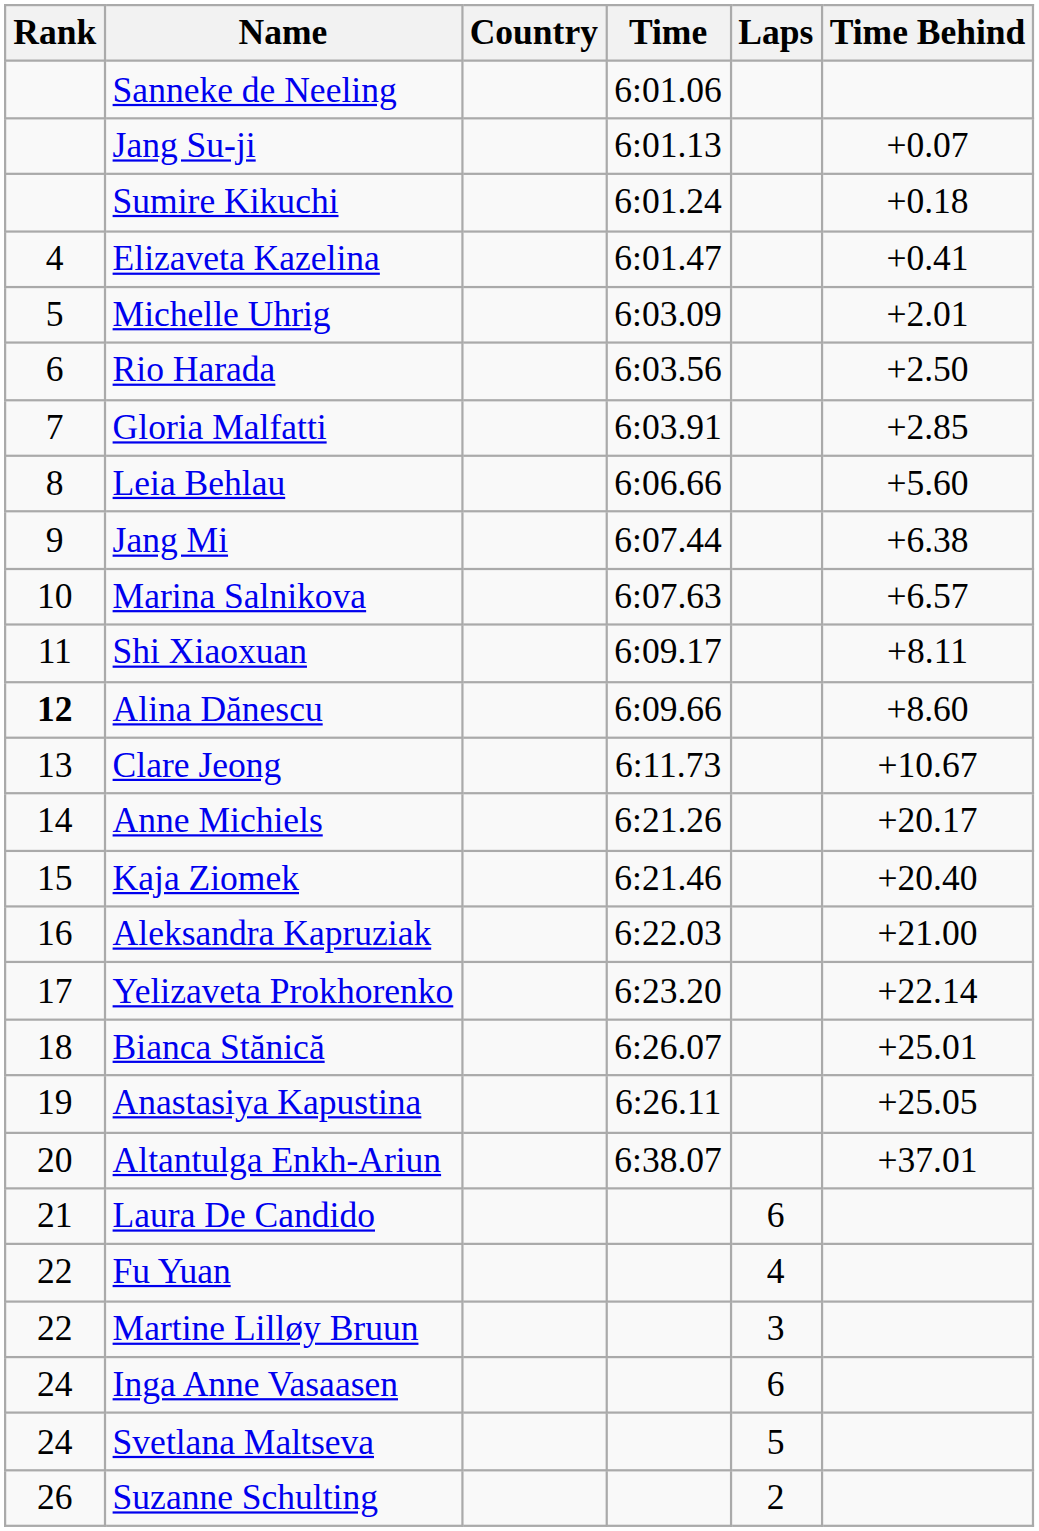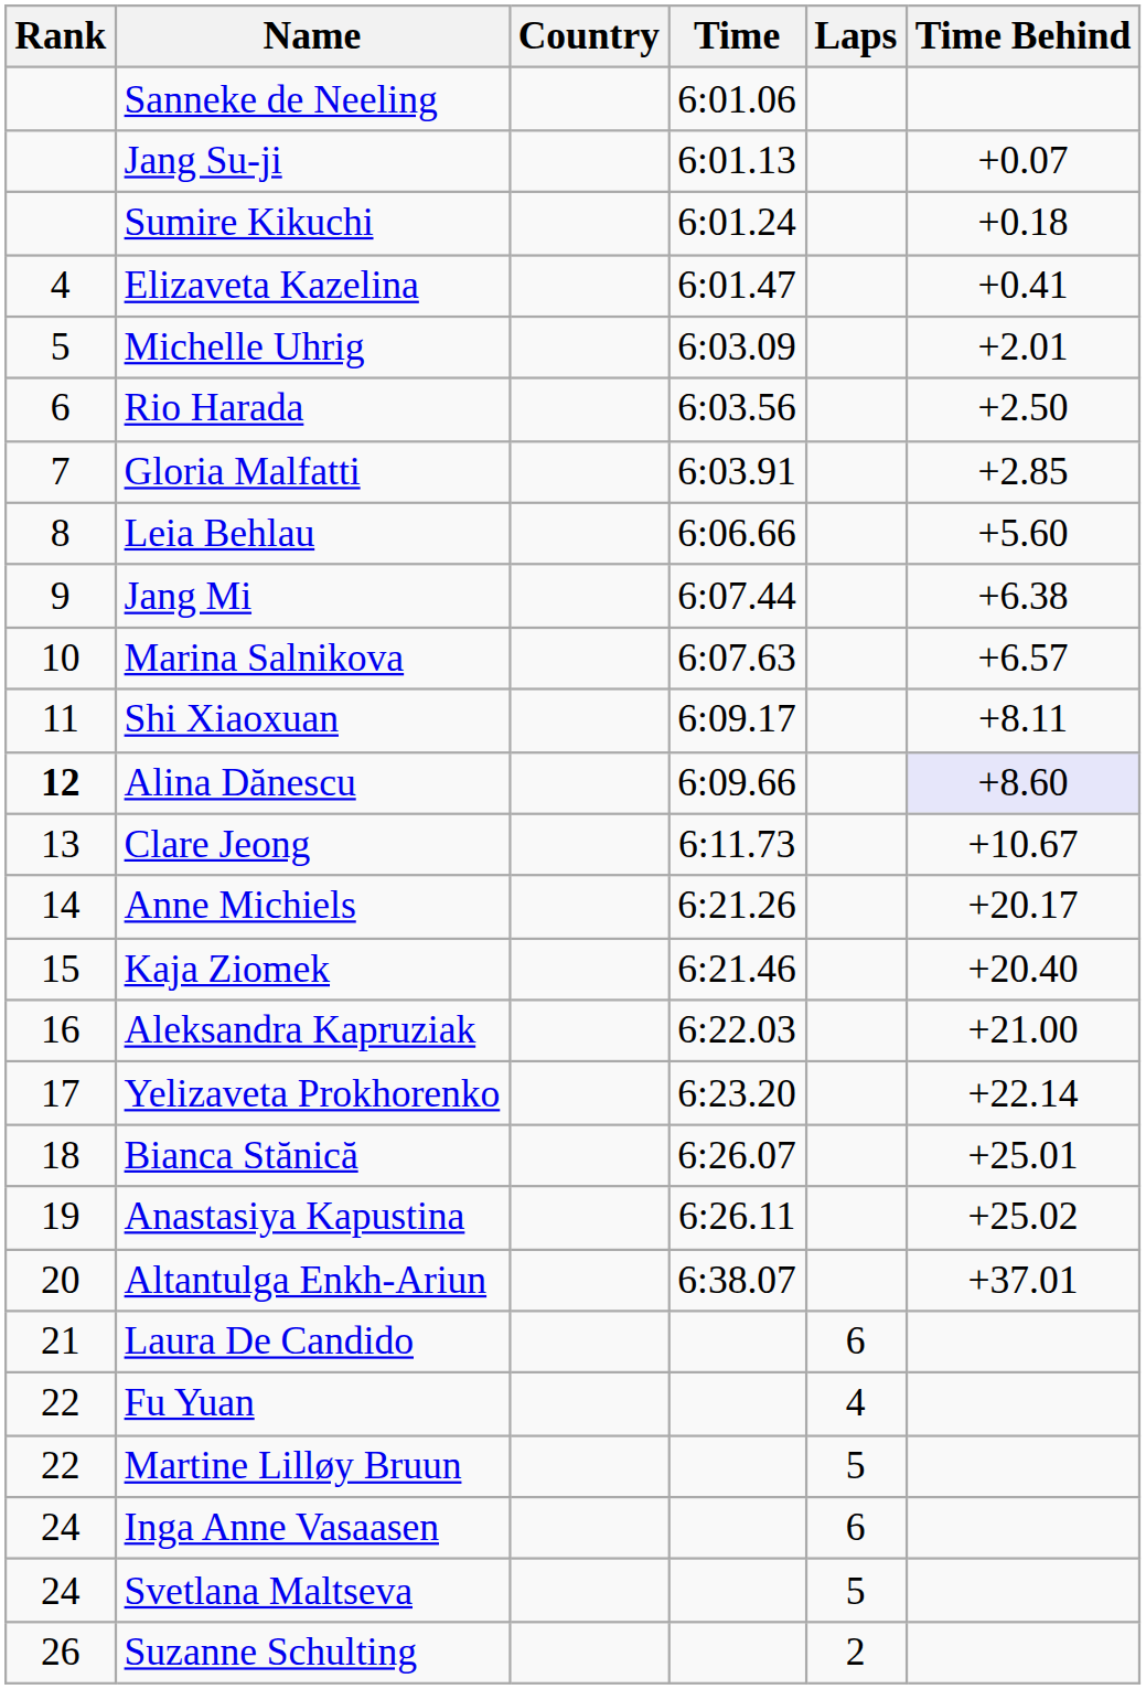 <table class="wikitable sortable" style="text-align:center">
 <tr>
 <th>Rank</th>
 <th>Name</th>
 <th>Country</th>
 <th>Time</th>
 <th>Laps</th>
 <th>Time Behind</th>
 </tr>
 <tr>
 <td></td>
 <td align=left><a href='#'>Sanneke de Neeling</a></td>
 <td align=left></td>
 <td>6:01.06</td>
 <td></td>
 <td></td>
 </tr>
 <tr>
 <td></td>
 <td align=left><a href='#'>Jang Su-ji</a></td>
 <td align=left></td>
 <td>6:01.13</td>
 <td></td>
 <td>+0.07</td>
 </tr>
 <tr>
 <td></td>
 <td align=left><a href='#'>Sumire Kikuchi</a></td>
 <td align=left></td>
 <td>6:01.24</td>
 <td></td>
 <td>+0.18</td>
 </tr>
 <tr>
 <td>4</td>
 <td align=left><a href='#'>Elizaveta Kazelina</a></td>
 <td align=left></td>
 <td>6:01.47</td>
 <td></td>
 <td>+0.41</td>
 </tr>
 <tr>
 <td>5</td>
 <td align=left><a href='#'>Michelle Uhrig</a></td>
 <td align=left></td>
 <td>6:03.09</td>
 <td></td>
 <td>+2.01</td>
 </tr>
 <tr>
 <td>6</td>
 <td align=left><a href='#'>Rio Harada</a></td>
 <td align=left></td>
 <td>6:03.56</td>
 <td></td>
 <td>+2.50</td>
 </tr>
 <tr>
 <td>7</td>
 <td align=left><a href='#'>Gloria Malfatti</a></td>
 <td align=left></td>
 <td>6:03.91</td>
 <td></td>
 <td>+2.85</td>
 </tr>
 <tr>
 <td>8</td>
 <td align=left><a href='#'>Leia Behlau</a></td>
 <td align=left></td>
 <td>6:06.66</td>
 <td></td>
 <td>+5.60</td>
 </tr>
 <tr>
 <td>9</td>
 <td align=left><a href='#'>Jang Mi</a></td>
 <td align=left></td>
 <td>6:07.44</td>
 <td></td>
 <td>+6.38</td>
 </tr>
 <tr>
 <td>10</td>
 <td align=left><a href='#'>Marina Salnikova</a></td>
 <td align=left></td>
 <td>6:07.63</td>
 <td></td>
 <td>+6.57</td>
 </tr>
 <tr>
 <td>11</td>
 <td align=left><a href='#'>Shi Xiaoxuan</a></td>
 <td align=left></td>
 <td>6:09.17</td>
 <td></td>
 <td>+8.11</td>
 </tr>
 <tr>
 <td><strong>12</strong></td>
 <td align=left><a href='#'>Alina Dănescu</a></td>
 <td align=left></td>
 <td>6:09.66</td>
 <td></td>
-<td>+8.60</td>
+<td style="background: lavender;">+8.60</td>
 </tr>
 <tr>
 <td>13</td>
 <td align=left><a href='#'>Clare Jeong</a></td>
 <td align=left></td>
 <td>6:11.73</td>
 <td></td>
 <td>+10.67</td>
 </tr>
 <tr>
 <td>14</td>
 <td align=left><a href='#'>Anne Michiels</a></td>
 <td align=left></td>
 <td>6:21.26</td>
 <td></td>
 <td>+20.17</td>
 </tr>
 <tr>
 <td>15</td>
 <td align=left><a href='#'>Kaja Ziomek</a></td>
 <td align=left></td>
 <td>6:21.46</td>
 <td></td>
 <td>+20.40</td>
 </tr>
 <tr>
 <td>16</td>
 <td align=left><a href='#'>Aleksandra Kapruziak</a></td>
 <td align=left></td>
 <td>6:22.03</td>
 <td></td>
 <td>+21.00</td>
 </tr>
 <tr>
 <td>17</td>
 <td align=left><a href='#'>Yelizaveta Prokhorenko</a></td>
 <td align=left></td>
 <td>6:23.20</td>
 <td></td>
 <td>+22.14</td>
 </tr>
 <tr>
 <td>18</td>
 <td align=left><a href='#'>Bianca Stănică</a></td>
 <td align=left></td>
 <td>6:26.07</td>
 <td></td>
 <td>+25.01</td>
 </tr>
 <tr>
 <td>19</td>
 <td align=left><a href='#'>Anastasiya Kapustina</a></td>
 <td align=left></td>
 <td>6:26.11</td>
 <td></td>
-<td>+25.05</td>
+<td>+25.02</td>
 </tr>
 <tr>
 <td>20</td>
 <td align=left><a href='#'>Altantulga Enkh-Ariun</a></td>
 <td align=left></td>
 <td>6:38.07</td>
 <td></td>
 <td>+37.01</td>
 </tr>
 <tr>
 <td>21</td>
 <td align=left><a href='#'>Laura De Candido</a></td>
 <td align=left></td>
 <td></td>
 <td>6</td>
 <td></td>
 </tr>
 <tr>
 <td>22</td>
 <td align=left><a href='#'>Fu Yuan</a></td>
 <td align=left></td>
 <td></td>
 <td>4</td>
 <td></td>
 </tr>
 <tr>
 <td>22</td>
 <td align=left><a href='#'>Martine Lilløy Bruun</a></td>
 <td align=left></td>
 <td></td>
-<td>3</td>
+<td>5</td>
 <td></td>
 </tr>
 <tr>
 <td>24</td>
 <td align=left><a href='#'>Inga Anne Vasaasen</a></td>
 <td align=left></td>
 <td></td>
 <td>6</td>
 <td></td>
 </tr>
 <tr>
 <td>24</td>
 <td align=left><a href='#'>Svetlana Maltseva</a></td>
 <td align=left></td>
 <td></td>
 <td>5</td>
 <td></td>
 </tr>
 <tr>
 <td>26</td>
 <td align=left><a href='#'>Suzanne Schulting</a></td>
 <td align=left></td>
 <td></td>
 <td>2</td>
 <td></td>
 </tr>
 </table>
